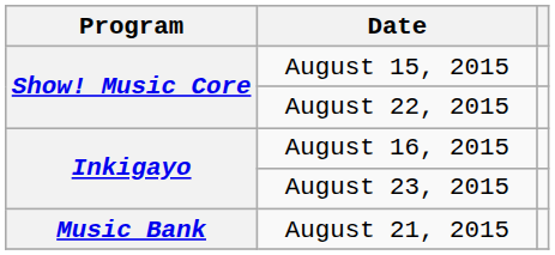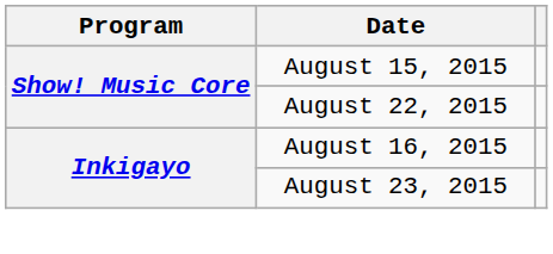 <table class="wikitable plainrowheaders" style="text-align:center">
 <tr>
 <th scope="col">Program</th>
 <th scope="col" style="width:140px;">Date</th>
 <th scope="col" class="unsortable"></th>
 </tr>
 <tr>
 <th scope="row" rowspan=2><em><a href='#'>Show! Music Core</a></em></th>
 <td>August 15, 2015</td>
 <td></td>
 </tr>
 <tr>
 <td>August 22, 2015</td>
 <td></td>
 </tr>
 <tr>
 <th scope="row" rowspan=2><em><a href='#'>Inkigayo</a></em></th>
 <td>August 16, 2015</td>
 <td></td>
 </tr>
 <tr>
 <td>August 23, 2015</td>
 <td></td>
 </tr>
-<tr>
-<th scope="row"><em><a href='#'>Music Bank</a></em></th>
-<td>August 21, 2015</td>
-<td></td>
-</tr>
 </table>
